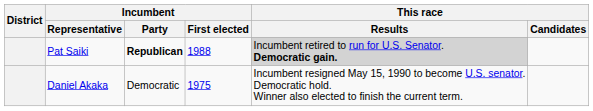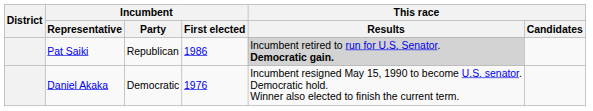 <table class=wikitable>
 <tr>
 <th rowspan=2>District</th>
 <th colspan=3>Incumbent</th>
 <th colspan=2>This race</th>
 </tr>
 <tr>
 <th>Representative</th>
 <th>Party</th>
 <th>First elected</th>
 <th>Results</th>
 <th>Candidates</th>
 </tr>
 <tr>
 <th></th>
 <td><a href='#'>Pat Saiki</a></td>
-<td><strong>Republican</strong></td>
-<td><a href='#'>1988</a></td>
+<td>Republican</td>
+<td><a href='#'>1986</a></td>
 <td style="background: lightgrey;">Incumbent retired to <a href='#'>run for U.S. Senator</a>.<br><strong>Democratic gain.</strong></td>
 <td nowrap></td>
 </tr>
 <tr>
 <th></th>
 <td><a href='#'>Daniel Akaka</a></td>
 <td>Democratic</td>
-<td><a href='#'>1975</a></td>
+<td><a href='#'>1976</a></td>
 <td>Incumbent resigned May 15, 1990 to become <a href='#'>U.S. senator</a>.<br>Democratic hold.<br>Winner also elected to finish the current term.</td>
 <td nowrap></td>
 </tr>
 </table>
